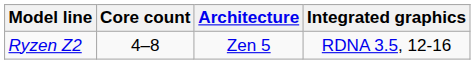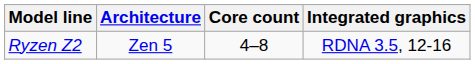 <table class="wikitable" style="text-align: center;">
 <tr>
 <th>Model line</th>
+<th><a href='#'>Architecture</a></th>
 <th>Core count</th>
-<th><a href='#'>Architecture</a></th>
 <th>Integrated graphics</th>
 </tr>
 <tr>
 <td style="text-align: left;"><a href='#'><em>Ryzen Z2</em></a></td>
+<td><a href='#'>Zen 5</a></td>
 <td>4–8</td>
-<td><a href='#'>Zen 5</a></td>
 <td><a href='#'>RDNA 3.5</a>, 12-16 </td>
 </tr>
 </table>
